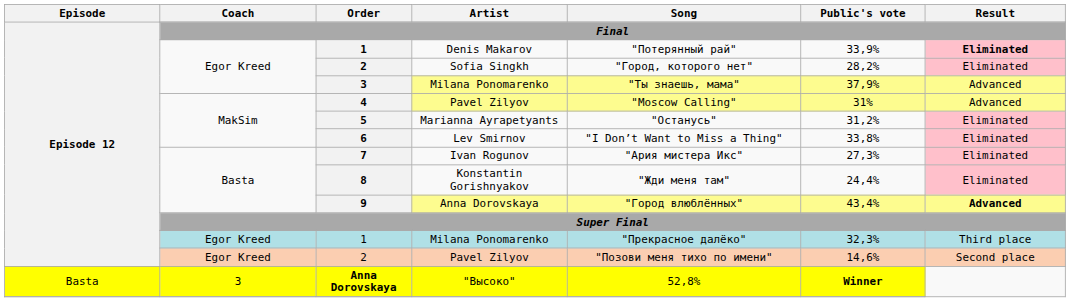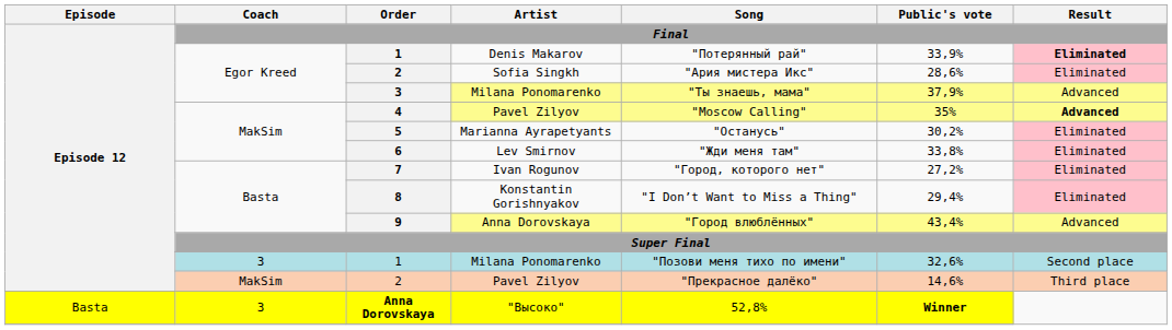 <table class="wikitable" style="text-align:center; width:100%;">
 <tr>
 <th style="width:10%;">Episode</th>
 <th style="width:10%;">Coach</th>
 <th style="width:05%;">Order</th>
 <th style="width:10%;">Artist</th>
 <th style="width:15%;">Song</th>
 <th style="width:08%;">Public's vote</th>
 <th style="width:09%;">Result</th>
 </tr>
 <tr>
 <th rowspan=15 scope="row">Episode 12<br><small></small></th>
 </tr>
 <tr>
 <td colspan=6 style = "background: darkgray"><strong><em>Final</em></strong></td>
 </tr>
 <tr>
 <td rowspan=3>Egor Kreed</td>
 <th>1</th>
 <td>Denis Makarov</td>
 <td>"Потерянный рай"</td>
 <td>33,9%</td>
 <td style="background:pink;"><strong>Eliminated</strong></td>
 </tr>
 <tr>
 <th>2</th>
 <td>Sofia Singkh</td>
-<td>"Город, которого нет"</td>
-<td>28,2%</td>
+<td>"Ария мистера Икс"</td>
+<td>28,6%</td>
 <td style="background:pink;">Eliminated</td>
 </tr>
 <tr>
 <th>3</th>
 <td style="background:#fdfc8f;">Milana Ponomarenko</td>
 <td style="background:#fdfc8f;">"Ты знаешь, мама"</td>
 <td style="background:#fdfc8f;">37,9%</td>
 <td style="background:#fdfc8f;">Advanced</td>
 </tr>
 <tr>
 <td rowspan=3>MakSim</td>
 <th>4</th>
 <td style="background:#fdfc8f;">Pavel Zilyov</td>
 <td style="background:#fdfc8f;">"Moscow Calling"</td>
-<td style="background:#fdfc8f;">31%</td>
-<td style="background:#fdfc8f;">Advanced</td>
+<td style="background:#fdfc8f;">35%</td>
+<td style="background:#fdfc8f;"><strong>Advanced</strong></td>
 </tr>
 <tr>
 <th>5</th>
 <td>Marianna Ayrapetyants</td>
 <td>"Останусь"</td>
-<td>31,2%</td>
+<td>30,2%</td>
 <td style="background:pink;">Eliminated</td>
 </tr>
 <tr>
 <th>6</th>
 <td>Lev Smirnov</td>
-<td>"I Don’t Want to Miss a Thing"</td>
+<td>"Жди меня там"</td>
 <td>33,8%</td>
 <td style="background:pink;">Eliminated</td>
 </tr>
 <tr>
 <td rowspan=3>Basta</td>
 <th>7</th>
 <td>Ivan Rogunov</td>
-<td>"Ария мистера Икс"</td>
-<td>27,3%</td>
+<td>"Город, которого нет"</td>
+<td>27,2%</td>
 <td style="background:pink;">Eliminated</td>
 </tr>
 <tr>
 <th>8</th>
 <td>Konstantin Gorishnyakov</td>
-<td>"Жди меня там"</td>
-<td>24,4%</td>
+<td>"I Don’t Want to Miss a Thing"</td>
+<td>29,4%</td>
 <td style="background:pink;">Eliminated</td>
 </tr>
 <tr>
 <th>9</th>
 <td style="background:#fdfc8f;">Anna Dorovskaya</td>
 <td style="background:#fdfc8f;">"Город влюблённых"</td>
 <td style="background:#fdfc8f;">43,4%</td>
-<td style="background:#fdfc8f;"><strong>Advanced</strong></td>
+<td style="background:#fdfc8f;">Advanced</td>
 </tr>
 <tr>
 <td colspan = 6 style = "background: darkgray"><strong><em>Super Final</em></strong></td>
 </tr>
 <tr>
 </tr>
 <tr bgcolor="#B0E0E6">
-<td>Egor Kreed</td>
+<td>3</td>
 <td>1</td>
 <td>Milana Ponomarenko</td>
-<td>"Прекрасное далёко"</td>
-<td>32,3%</td>
-<td>Third place</td>
+<td>"Позови меня тихо по имени"</td>
+<td>32,6%</td>
+<td>Second place</td>
 </tr>
 <tr bgcolor="#FBCEB1">
-<td>Egor Kreed</td>
+<td>MakSim</td>
 <td>2</td>
 <td>Pavel Zilyov</td>
-<td>"Позови меня тихо по имени"</td>
+<td>"Прекрасное далёко"</td>
 <td>14,6%</td>
-<td>Second place</td>
+<td>Third place</td>
 </tr>
 <tr bgcolor="yellow">
 <td>Basta</td>
 <td>3</td>
 <td><strong>Anna Dorovskaya</strong></td>
 <td>"Высоко"</td>
 <td>52,8%</td>
 <td><strong>Winner</strong></td>
 </tr>
 <tr>
 </tr>
 </table>
